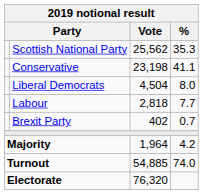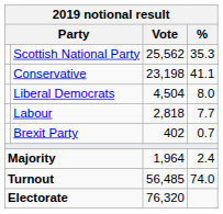 <table class="wikitable">
 <tr>
 <th colspan="4">2019 notional result  </th>
 </tr>
 <tr>
 <th bgcolor="#DDDDFF" width="130px" colspan="2">Party</th>
 <th bgcolor="#DDDDFF" width="50px">Vote</th>
 <th bgcolor="#DDDDFF" width="30px">%</th>
 </tr>
 <tr>
 <td></td>
 <td><a href='#'>Scottish National Party</a></td>
 <td align=right>25,562</td>
 <td align=right>35.3</td>
 </tr>
 <tr>
 <td></td>
 <td><a href='#'>Conservative</a></td>
 <td align=right>23,198</td>
 <td align=right>41.1</td>
 </tr>
 <tr>
 <td></td>
 <td><a href='#'>Liberal Democrats</a></td>
 <td align="right">4,504</td>
 <td align="right">8.0</td>
 </tr>
 <tr>
 <td></td>
 <td><a href='#'>Labour</a></td>
 <td align=right>2,818</td>
 <td align=right>7.7</td>
 </tr>
 <tr>
 <td></td>
 <td><a href='#'> Brexit Party</a></td>
 <td align=right>402</td>
 <td align=right>0.7</td>
 </tr>
 <tr>
 <td colspan="4" bgcolor="#EAECF0"></td>
 </tr>
 <tr>
 <td colspan="2"><strong>Majority</strong></td>
 <td align="right">1,964</td>
-<td align="right">4.2</td>
+<td align="right">2.4</td>
 </tr>
 <tr>
 <td colspan="2"><strong>Turnout</strong></td>
-<td align="right">54,885</td>
+<td align="right">56,485</td>
 <td align="right">74.0</td>
 </tr>
 <tr>
 <td colspan="2"><strong>Electorate</strong></td>
 <td align=right>76,320</td>
 </tr>
 </table>
